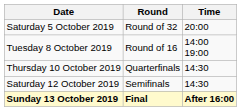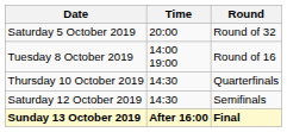 <table class="wikitable">
 <tr>
 <th>Date</th>
+<th>Time</th>
 <th>Round</th>
-<th>Time</th>
 </tr>
 <tr>
 <td>Saturday 5 October 2019</td>
+<td>20:00</td>
 <td>Round of 32</td>
-<td>20:00</td>
 </tr>
 <tr>
 <td>Tuesday 8 October 2019</td>
+<td>14:00<br>19:00</td>
 <td>Round of 16</td>
-<td>14:00<br>19:00</td>
 </tr>
 <tr>
 <td>Thursday 10 October 2019</td>
+<td>14:30</td>
 <td>Quarterfinals</td>
-<td>14:30</td>
 </tr>
 <tr>
 <td>Saturday 12 October 2019</td>
+<td>14:30</td>
 <td>Semifinals</td>
-<td>14:30</td>
 </tr>
 <tr>
 <td style=background:lemonchiffon><strong>Sunday 13 October 2019</strong></td>
+<td style=background:lemonchiffon><strong>After 16:00</strong></td>
 <td style=background:lemonchiffon><strong>Final</strong></td>
-<td style=background:lemonchiffon><strong>After 16:00</strong></td>
 </tr>
 </table>
